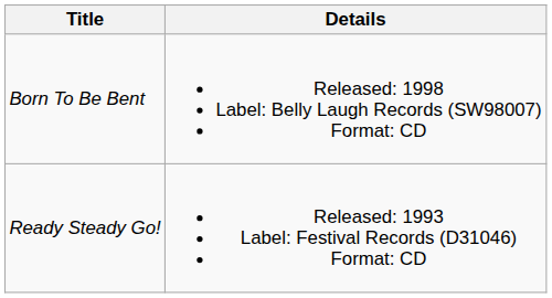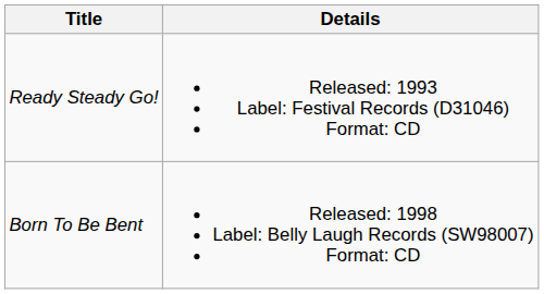 <table class="wikitable" style="text-align:center;">
 <tr>
 <th>Title</th>
 <th>Details</th>
 </tr>
 <tr>
+<td align="left"><em>Ready Steady Go!</em></td>
+<td><br><ul><li>Released: 1993</li><li>Label: Festival Records (D31046)</li><li>Format: CD</li></ul></td>
+</tr>
+<tr>
 <td align="left"><em>Born To Be Bent</em></td>
 <td><br><ul><li>Released: 1998</li><li>Label: Belly Laugh Records (SW98007)</li><li>Format: CD</li></ul></td>
 </tr>
-<tr>
-<td align="left"><em>Ready Steady Go!</em></td>
-<td><br><ul><li>Released: 1993</li><li>Label: Festival Records (D31046)</li><li>Format: CD</li></ul></td>
-</tr>
 </table>
